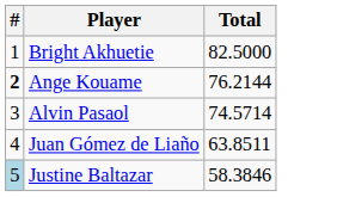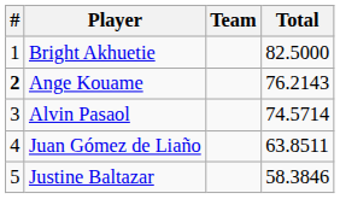 <table class=wikitable>
 <tr>
 <th>#</th>
 <th>Player</th>
+<th>Team</th>
 <th>Total</th>
 </tr>
 <tr>
 <td>1</td>
 <td> <a href='#'>Bright Akhuetie</a></td>
+<td></td>
 <td>82.5000</td>
 </tr>
 <tr>
 <td><strong>2</strong></td>
 <td> <a href='#'>Ange Kouame</a></td>
-<td>76.2144</td>
+<td></td>
+<td>76.2143</td>
 </tr>
 <tr>
 <td>3</td>
 <td> <a href='#'>Alvin Pasaol</a></td>
+<td></td>
 <td>74.5714</td>
 </tr>
 <tr>
 <td>4</td>
 <td> <a href='#'>Juan Gómez de Liaño</a></td>
+<td></td>
 <td>63.8511</td>
 </tr>
 <tr>
-<td style="background: lightblue;">5</td>
+<td>5</td>
 <td> <a href='#'>Justine Baltazar</a></td>
+<td></td>
 <td>58.3846</td>
 </tr>
 </table>
